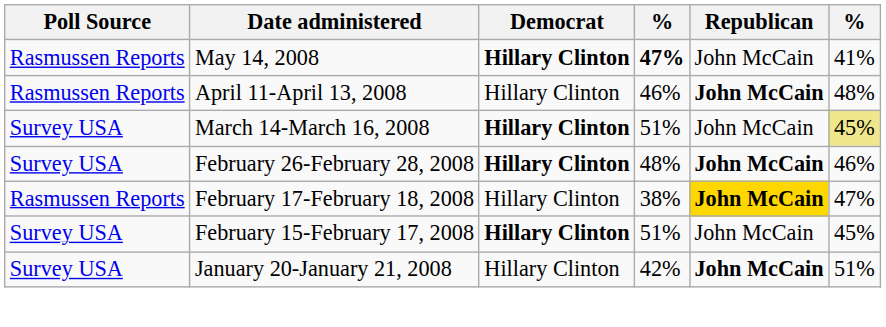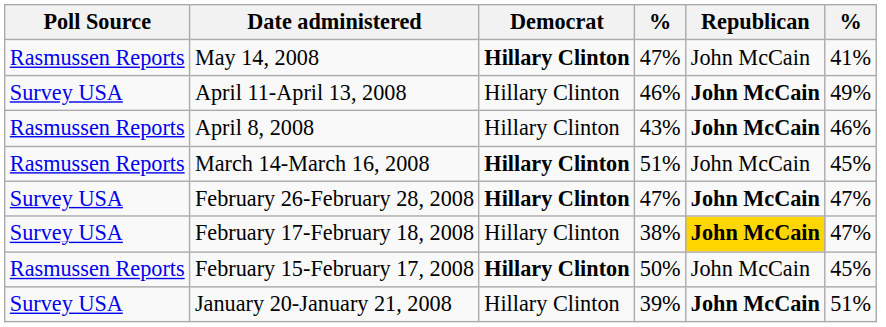 <table class="wikitable">
 <tr valign=bottom>
 <th>Poll Source</th>
 <th>Date administered</th>
 <th>Democrat</th>
 <th>%</th>
 <th>Republican</th>
 <th>%</th>
 </tr>
 <tr>
 <td><a href='#'>Rasmussen Reports</a></td>
 <td>May 14, 2008</td>
 <td><strong>Hillary Clinton</strong></td>
-<td><strong>47%</strong></td>
+<td>47%</td>
 <td>John McCain</td>
 <td>41%</td>
 </tr>
 <tr>
-<td><a href='#'>Rasmussen Reports</a></td>
+<td><a href='#'>Survey USA</a></td>
 <td>April 11-April 13, 2008</td>
 <td>Hillary Clinton</td>
 <td>46%</td>
 <td><strong>John McCain</strong></td>
-<td>48%</td>
+<td>49%</td>
 </tr>
 <tr>
-<td><a href='#'>Survey USA</a></td>
+<td><a href='#'>Rasmussen Reports</a></td>
+<td>April 8, 2008</td>
+<td>Hillary Clinton</td>
+<td>43%</td>
+<td><strong>John McCain</strong></td>
+<td>46%</td>
+</tr>
+<tr>
+<td><a href='#'>Rasmussen Reports</a></td>
 <td>March 14-March 16, 2008</td>
 <td><strong>Hillary Clinton</strong></td>
 <td>51%</td>
 <td>John McCain</td>
-<td style="background: khaki;">45%</td>
+<td>45%</td>
 </tr>
 <tr>
 <td><a href='#'>Survey USA</a></td>
 <td>February 26-February 28, 2008</td>
 <td><strong>Hillary Clinton</strong></td>
-<td>48%</td>
+<td>47%</td>
 <td><strong>John McCain</strong></td>
-<td>46%</td>
+<td>47%</td>
 </tr>
 <tr>
-<td><a href='#'>Rasmussen Reports</a></td>
+<td><a href='#'>Survey USA</a></td>
 <td>February 17-February 18, 2008</td>
 <td>Hillary Clinton</td>
 <td>38%</td>
 <td style="background: gold;"><strong>John McCain</strong></td>
 <td>47%</td>
 </tr>
 <tr>
-<td><a href='#'>Survey USA</a></td>
+<td><a href='#'>Rasmussen Reports</a></td>
 <td>February 15-February 17, 2008</td>
 <td><strong>Hillary Clinton</strong></td>
-<td>51%</td>
+<td>50%</td>
 <td>John McCain</td>
 <td>45%</td>
 </tr>
 <tr>
 <td><a href='#'>Survey USA</a></td>
 <td>January 20-January 21, 2008</td>
 <td>Hillary Clinton</td>
-<td>42%</td>
+<td>39%</td>
 <td><strong>John McCain</strong></td>
 <td>51%</td>
 </tr>
 </table>
